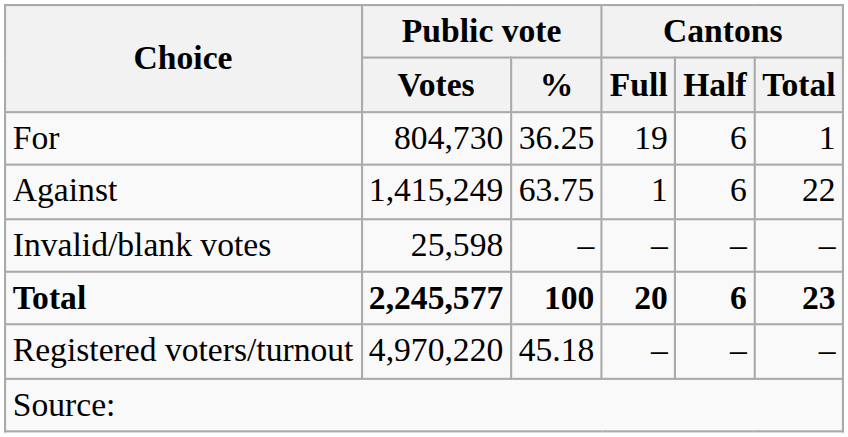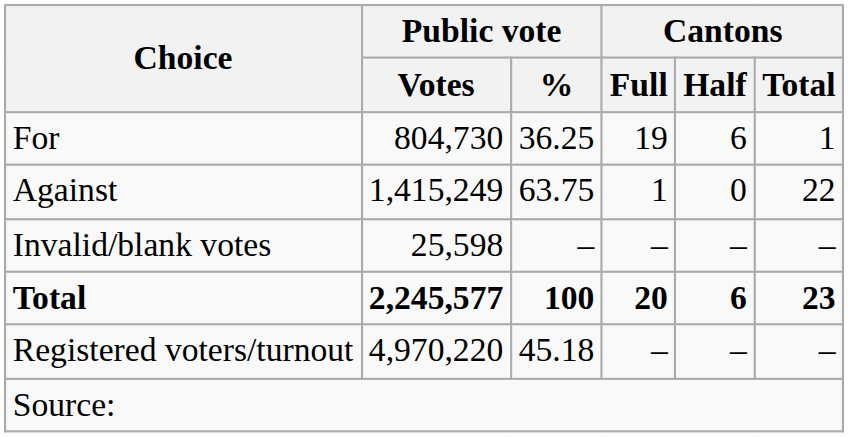 <table class=wikitable style=text-align:right>
 <tr>
 <th rowspan=2>Choice</th>
 <th colspan=2>Public vote</th>
 <th colspan=3>Cantons</th>
 </tr>
 <tr>
 <th>Votes</th>
 <th>%</th>
 <th>Full</th>
 <th>Half</th>
 <th>Total</th>
 </tr>
 <tr>
 <td align=left>For</td>
 <td>804,730</td>
 <td>36.25</td>
 <td>19</td>
 <td>6</td>
 <td>1</td>
 </tr>
 <tr>
 <td align=left>Against</td>
 <td>1,415,249</td>
 <td>63.75</td>
 <td>1</td>
-<td>6</td>
+<td>0</td>
 <td>22</td>
 </tr>
 <tr>
 <td align=left>Invalid/blank votes</td>
 <td>25,598</td>
 <td>–</td>
 <td>–</td>
 <td>–</td>
 <td>–</td>
 </tr>
 <tr>
 <td align=left><strong>Total</strong></td>
 <td><strong>2,245,577</strong></td>
 <td><strong>100</strong></td>
 <td><strong>20</strong></td>
 <td><strong>6</strong></td>
 <td><strong>23</strong></td>
 </tr>
 <tr>
 <td align=left>Registered voters/turnout</td>
 <td>4,970,220</td>
 <td>45.18</td>
 <td>–</td>
 <td>–</td>
 <td>–</td>
 </tr>
 <tr>
 <td align=left colspan=6>Source: </td>
 </tr>
 </table>
